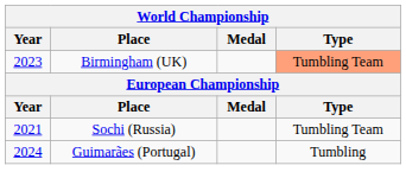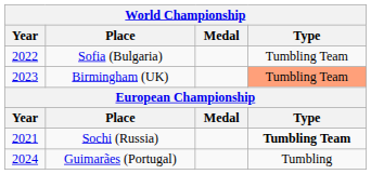 <table class="wikitable center col2izq" style="text-align:center;width:445px;">
 <tr>
 <th colspan="4"><a href='#'>World Championship</a></th>
 </tr>
 <tr>
 <th>Year</th>
 <th>Place</th>
 <th>Medal</th>
 <th>Type</th>
+</tr>
+<tr>
+<td><a href='#'>2022</a></td>
+<td><a href='#'>Sofia</a> (Bulgaria)</td>
+<td></td>
+<td>Tumbling Team</td>
 </tr>
 <tr>
 <td><a href='#'>2023</a></td>
 <td><a href='#'>Birmingham</a> (UK)</td>
 <td></td>
 <td style="background: lightsalmon;">Tumbling Team</td>
 </tr>
 <tr>
 <th colspan="4"><a href='#'>European Championship</a></th>
 </tr>
 <tr>
 <th>Year</th>
 <th>Place</th>
 <th>Medal</th>
 <th>Type</th>
 </tr>
 <tr>
 <td><a href='#'>2021</a></td>
 <td><a href='#'>Sochi</a> (Russia)</td>
 <td></td>
-<td>Tumbling Team</td>
+<td><strong>Tumbling Team</strong></td>
 </tr>
 <tr>
 <td><a href='#'>2024</a></td>
 <td><a href='#'>Guimarães</a> (Portugal)</td>
 <td></td>
 <td>Tumbling</td>
 </tr>
 </table>
